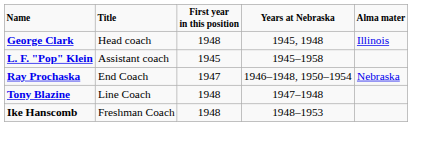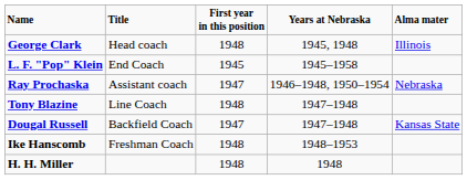 <table class="wikitable">
 <tr style="font-size:smaller">
 <td><strong>Name</strong></td>
 <td><strong>Title</strong></td>
 <td align="center"><strong>First year<br>in this position</strong></td>
 <td align="center"><strong>Years at Nebraska</strong></td>
 <td><strong>Alma mater</strong></td>
 </tr>
 <tr>
 <td><strong><a href='#'>George Clark</a></strong></td>
 <td>Head coach</td>
 <td align="center">1948</td>
 <td align="center">1945, 1948</td>
 <td><a href='#'>Illinois</a></td>
 </tr>
 <tr>
 <td><strong><a href='#'>L. F. "Pop" Klein</a></strong></td>
-<td>Assistant coach</td>
+<td>End Coach</td>
 <td align="center">1945</td>
 <td align="center">1945–1958</td>
 <td></td>
 </tr>
 <tr>
 <td><strong><a href='#'>Ray Prochaska</a></strong></td>
-<td>End Coach</td>
+<td>Assistant coach</td>
 <td align="center">1947</td>
 <td align="center">1946–1948, 1950–1954</td>
 <td><a href='#'>Nebraska</a></td>
 </tr>
 <tr>
 <td><strong><a href='#'>Tony Blazine</a></strong></td>
 <td>Line Coach</td>
 <td align="center">1948</td>
 <td align="center">1947–1948</td>
 <td></td>
 </tr>
 <tr>
+<td><strong><a href='#'>Dougal Russell</a></strong></td>
+<td>Backfield Coach</td>
+<td align="center">1947</td>
+<td align="center">1947–1948</td>
+<td><a href='#'>Kansas State</a></td>
+</tr>
+<tr>
 <td><strong>Ike Hanscomb</strong></td>
 <td>Freshman Coach</td>
 <td align="center">1948</td>
 <td align="center">1948–1953</td>
 <td></td>
 </tr>
+<tr>
+<td><strong>H. H. Miller</strong></td>
+<td></td>
+<td align="center">1948</td>
+<td align="center">1948</td>
+<td></td>
+</tr>
 </table>
